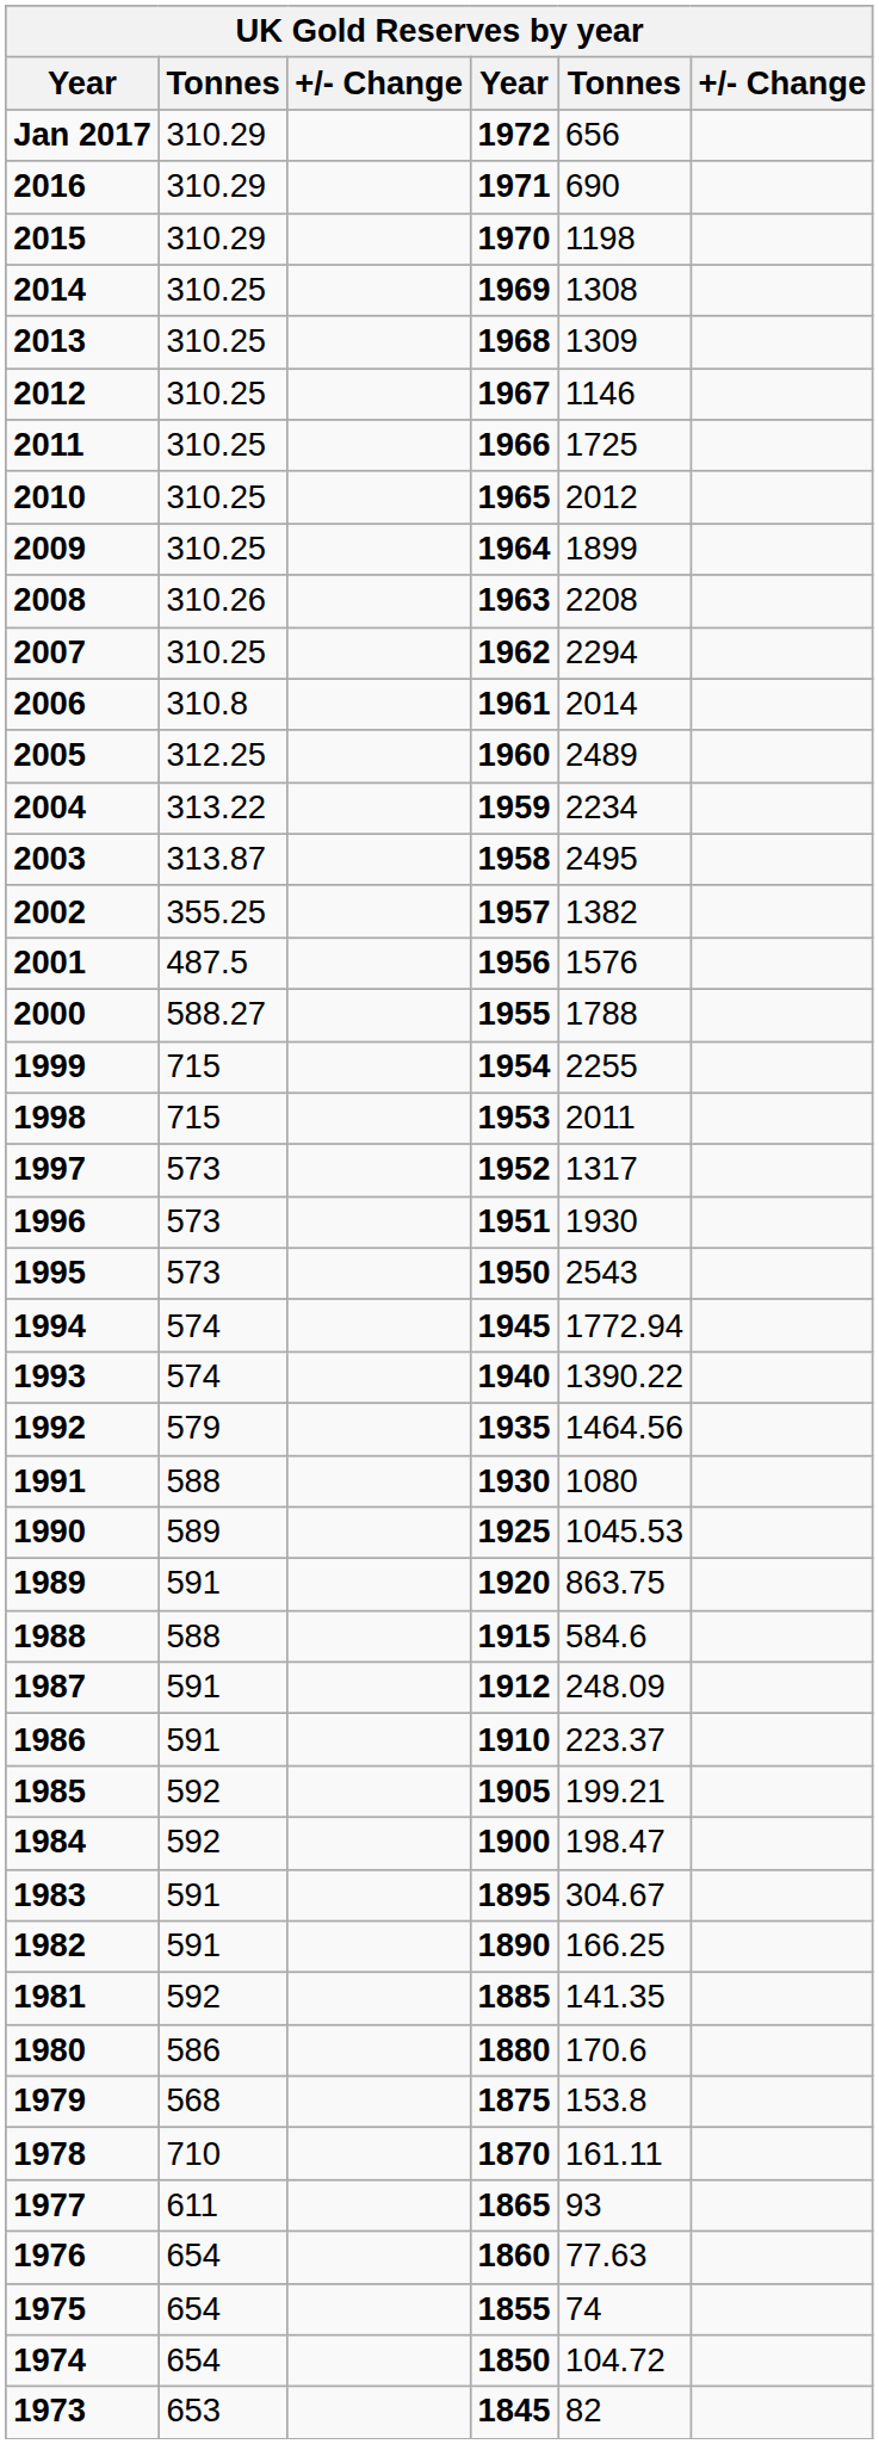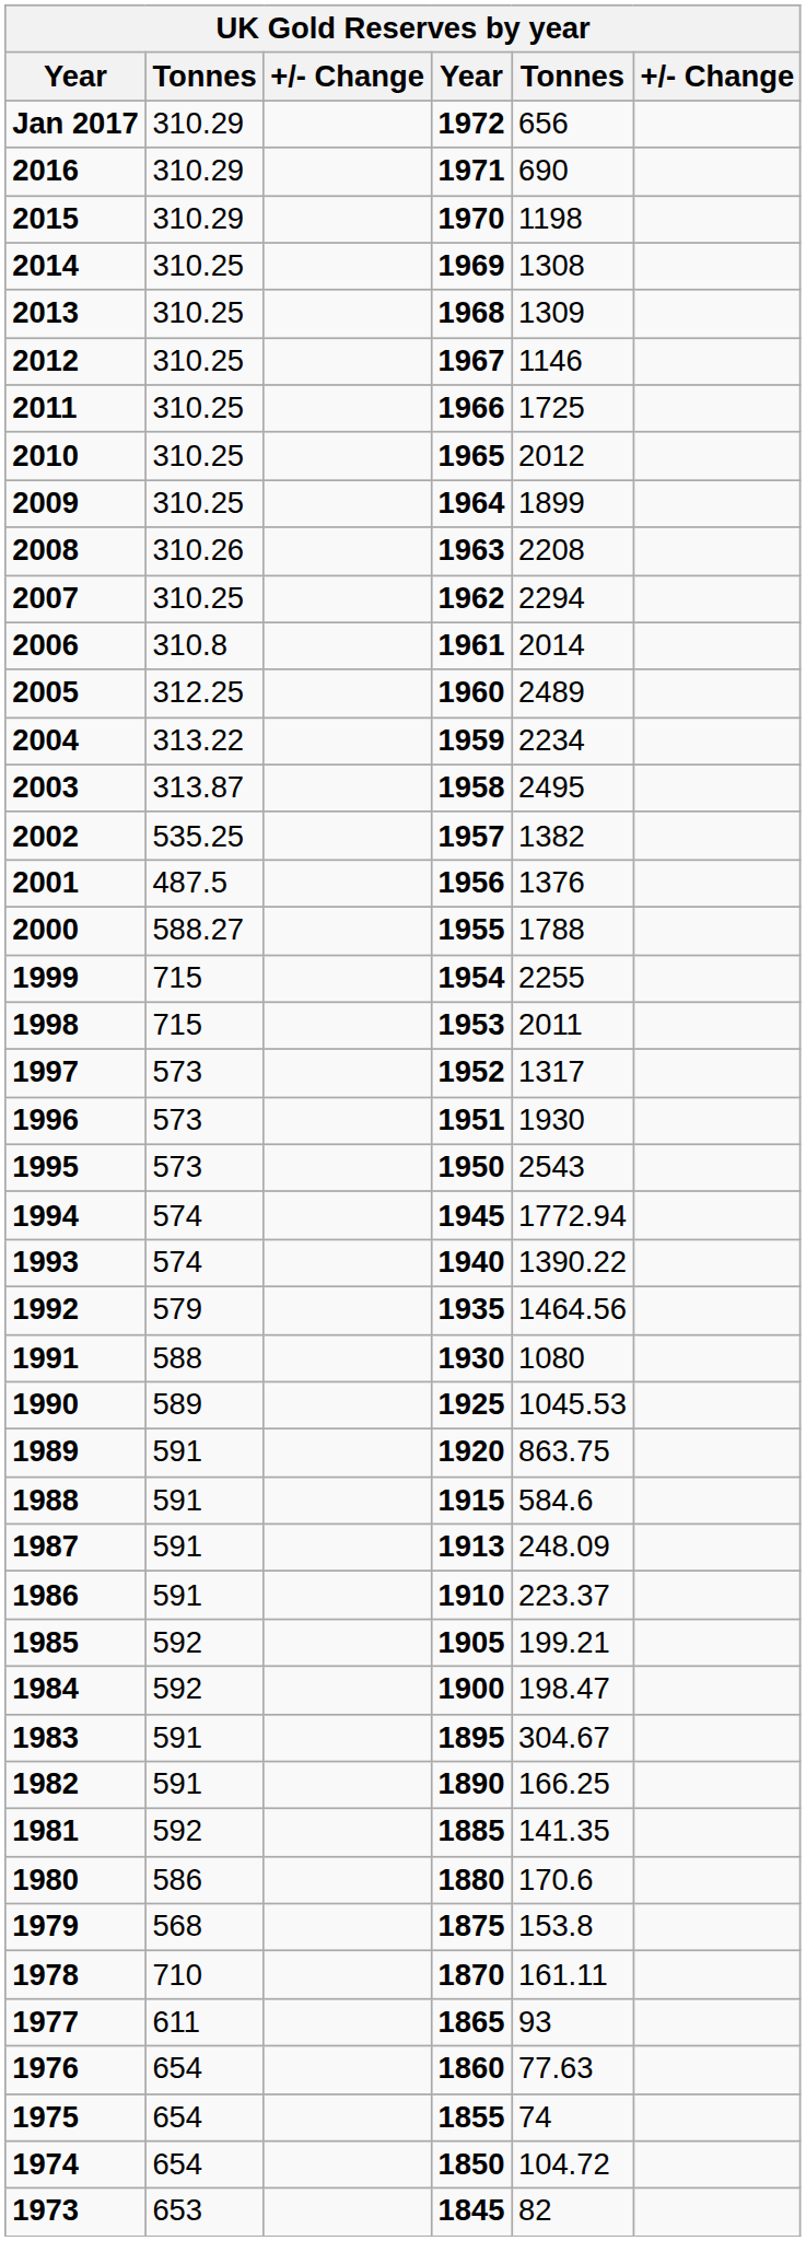 <table class="wikitable">
 <tr>
 <th colspan="6">UK Gold Reserves by year</th>
 </tr>
 <tr>
 <th>Year</th>
 <th>Tonnes</th>
 <th>+/- Change</th>
 <th>Year</th>
 <th>Tonnes</th>
 <th>+/- Change</th>
 </tr>
 <tr>
 <td><strong>Jan 2017</strong></td>
 <td>310.29</td>
 <td></td>
 <td><strong>1972</strong></td>
 <td>656</td>
 <td></td>
 </tr>
 <tr>
 <td><strong>2016</strong></td>
 <td>310.29</td>
 <td></td>
 <td><strong>1971</strong></td>
 <td>690</td>
 <td></td>
 </tr>
 <tr>
 <td><strong>2015</strong></td>
 <td>310.29</td>
 <td></td>
 <td><strong>1970</strong></td>
 <td>1198</td>
 <td></td>
 </tr>
 <tr>
 <td><strong>2014</strong></td>
 <td>310.25</td>
 <td></td>
 <td><strong>1969</strong></td>
 <td>1308</td>
 <td></td>
 </tr>
 <tr>
 <td><strong>2013</strong></td>
 <td>310.25</td>
 <td></td>
 <td><strong>1968</strong></td>
 <td>1309</td>
 <td></td>
 </tr>
 <tr>
 <td><strong>2012</strong></td>
 <td>310.25</td>
 <td></td>
 <td><strong>1967</strong></td>
 <td>1146</td>
 <td></td>
 </tr>
 <tr>
 <td><strong>2011</strong></td>
 <td>310.25</td>
 <td></td>
 <td><strong>1966</strong></td>
 <td>1725</td>
 <td></td>
 </tr>
 <tr>
 <td><strong>2010</strong></td>
 <td>310.25</td>
 <td></td>
 <td><strong>1965</strong></td>
 <td>2012</td>
 <td></td>
 </tr>
 <tr>
 <td><strong>2009</strong></td>
 <td>310.25</td>
 <td></td>
 <td><strong>1964</strong></td>
 <td>1899</td>
 <td></td>
 </tr>
 <tr>
 <td><strong>2008</strong></td>
 <td>310.26</td>
 <td></td>
 <td><strong>1963</strong></td>
 <td>2208</td>
 <td></td>
 </tr>
 <tr>
 <td><strong>2007</strong></td>
 <td>310.25</td>
 <td></td>
 <td><strong>1962</strong></td>
 <td>2294</td>
 <td></td>
 </tr>
 <tr>
 <td><strong>2006</strong></td>
 <td>310.8</td>
 <td></td>
 <td><strong>1961</strong></td>
 <td>2014</td>
 <td></td>
 </tr>
 <tr>
 <td><strong>2005</strong></td>
 <td>312.25</td>
 <td></td>
 <td><strong>1960</strong></td>
 <td>2489</td>
 <td></td>
 </tr>
 <tr>
 <td><strong>2004</strong></td>
 <td>313.22</td>
 <td></td>
 <td><strong>1959</strong></td>
 <td>2234</td>
 <td></td>
 </tr>
 <tr>
 <td><strong>2003</strong></td>
 <td>313.87</td>
 <td></td>
 <td><strong>1958</strong></td>
 <td>2495</td>
 <td></td>
 </tr>
 <tr>
 <td><strong>2002</strong></td>
-<td>355.25</td>
+<td>535.25</td>
 <td></td>
 <td><strong>1957</strong></td>
 <td>1382</td>
 <td></td>
 </tr>
 <tr>
 <td><strong>2001</strong></td>
 <td>487.5</td>
 <td></td>
 <td><strong>1956</strong></td>
-<td>1576</td>
+<td>1376</td>
 <td></td>
 </tr>
 <tr>
 <td><strong>2000</strong></td>
 <td>588.27</td>
 <td></td>
 <td><strong>1955</strong></td>
 <td>1788</td>
 <td></td>
 </tr>
 <tr>
 <td><strong>1999</strong></td>
 <td>715</td>
 <td></td>
 <td><strong>1954</strong></td>
 <td>2255</td>
 <td></td>
 </tr>
 <tr>
 <td><strong>1998</strong></td>
 <td>715</td>
 <td></td>
 <td><strong>1953</strong></td>
 <td>2011</td>
 <td></td>
 </tr>
 <tr>
 <td><strong>1997</strong></td>
 <td>573</td>
 <td></td>
 <td><strong>1952</strong></td>
 <td>1317</td>
 <td></td>
 </tr>
 <tr>
 <td><strong>1996</strong></td>
 <td>573</td>
 <td></td>
 <td><strong>1951</strong></td>
 <td>1930</td>
 <td></td>
 </tr>
 <tr>
 <td><strong>1995</strong></td>
 <td>573</td>
 <td></td>
 <td><strong>1950</strong></td>
 <td>2543</td>
 <td></td>
 </tr>
 <tr>
 <td><strong>1994</strong></td>
 <td>574</td>
 <td></td>
 <td><strong>1945</strong></td>
 <td>1772.94</td>
 <td></td>
 </tr>
 <tr>
 <td><strong>1993</strong></td>
 <td>574</td>
 <td></td>
 <td><strong>1940</strong></td>
 <td>1390.22</td>
 <td></td>
 </tr>
 <tr>
 <td><strong>1992</strong></td>
 <td>579</td>
 <td></td>
 <td><strong>1935</strong></td>
 <td>1464.56</td>
 <td></td>
 </tr>
 <tr>
 <td><strong>1991</strong></td>
 <td>588</td>
 <td></td>
 <td><strong>1930</strong></td>
 <td>1080</td>
 <td></td>
 </tr>
 <tr>
 <td><strong>1990</strong></td>
 <td>589</td>
 <td></td>
 <td><strong>1925</strong></td>
 <td>1045.53</td>
 <td></td>
 </tr>
 <tr>
 <td><strong>1989</strong></td>
 <td>591</td>
 <td></td>
 <td><strong>1920</strong></td>
 <td>863.75</td>
 <td></td>
 </tr>
 <tr>
 <td><strong>1988</strong></td>
-<td>588</td>
+<td>591</td>
 <td></td>
 <td><strong>1915</strong></td>
 <td>584.6</td>
 <td></td>
 </tr>
 <tr>
 <td><strong>1987</strong></td>
 <td>591</td>
 <td></td>
-<td><strong>1912</strong></td>
+<td><strong>1913</strong></td>
 <td>248.09</td>
 <td></td>
 </tr>
 <tr>
 <td><strong>1986</strong></td>
 <td>591</td>
 <td></td>
 <td><strong>1910</strong></td>
 <td>223.37</td>
 <td></td>
 </tr>
 <tr>
 <td><strong>1985</strong></td>
 <td>592</td>
 <td></td>
 <td><strong>1905</strong></td>
 <td>199.21</td>
 <td></td>
 </tr>
 <tr>
 <td><strong>1984</strong></td>
 <td>592</td>
 <td></td>
 <td><strong>1900</strong></td>
 <td>198.47</td>
 <td></td>
 </tr>
 <tr>
 <td><strong>1983</strong></td>
 <td>591</td>
 <td></td>
 <td><strong>1895</strong></td>
 <td>304.67</td>
 <td></td>
 </tr>
 <tr>
 <td><strong>1982</strong></td>
 <td>591</td>
 <td></td>
 <td><strong>1890</strong></td>
 <td>166.25</td>
 <td></td>
 </tr>
 <tr>
 <td><strong>1981</strong></td>
 <td>592</td>
 <td></td>
 <td><strong>1885</strong></td>
 <td>141.35</td>
 <td></td>
 </tr>
 <tr>
 <td><strong>1980</strong></td>
 <td>586</td>
 <td></td>
 <td><strong>1880</strong></td>
 <td>170.6</td>
 <td></td>
 </tr>
 <tr>
 <td><strong>1979</strong></td>
 <td>568</td>
 <td></td>
 <td><strong>1875</strong></td>
 <td>153.8</td>
 <td></td>
 </tr>
 <tr>
 <td><strong>1978</strong></td>
 <td>710</td>
 <td></td>
 <td><strong>1870</strong></td>
 <td>161.11</td>
 <td></td>
 </tr>
 <tr>
 <td><strong>1977</strong></td>
 <td>611</td>
 <td></td>
 <td><strong>1865</strong></td>
 <td>93</td>
 <td></td>
 </tr>
 <tr>
 <td><strong>1976</strong></td>
 <td>654</td>
 <td></td>
 <td><strong>1860</strong></td>
 <td>77.63</td>
 <td></td>
 </tr>
 <tr>
 <td><strong>1975</strong></td>
 <td>654</td>
 <td></td>
 <td><strong>1855</strong></td>
 <td>74</td>
 <td></td>
 </tr>
 <tr>
 <td><strong>1974</strong></td>
 <td>654</td>
 <td></td>
 <td><strong>1850</strong></td>
 <td>104.72</td>
 <td></td>
 </tr>
 <tr>
 <td><strong>1973</strong></td>
 <td>653</td>
 <td></td>
 <td><strong>1845</strong></td>
 <td>82</td>
 <td></td>
 </tr>
 </table>
